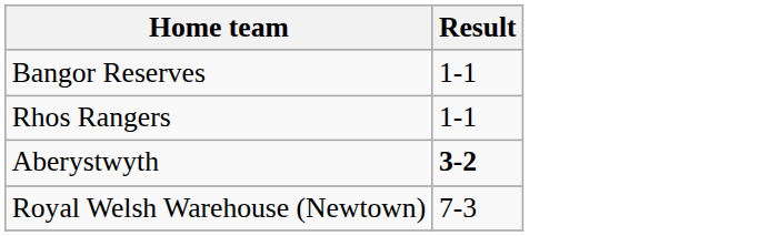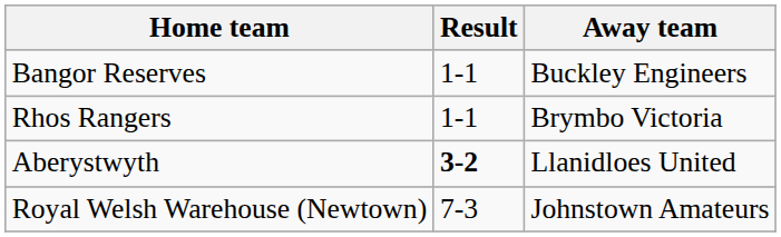 <table class="wikitable">
 <tr>
 <th>Home team</th>
 <th>Result</th>
+<th>Away team</th>
 </tr>
 <tr>
 <td>Bangor Reserves</td>
 <td>1-1</td>
+<td>Buckley Engineers</td>
 </tr>
 <tr>
 <td>Rhos Rangers</td>
 <td>1-1</td>
+<td>Brymbo Victoria</td>
 </tr>
 <tr>
 <td>Aberystwyth</td>
 <td><strong>3-2</strong></td>
+<td>Llanidloes United</td>
 </tr>
 <tr>
 <td>Royal Welsh Warehouse (Newtown)</td>
 <td>7-3</td>
+<td>Johnstown Amateurs</td>
 </tr>
 </table>
